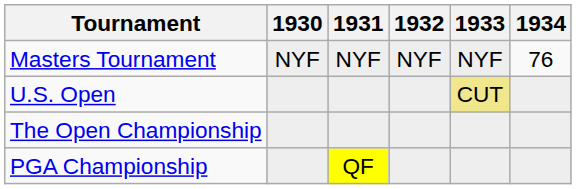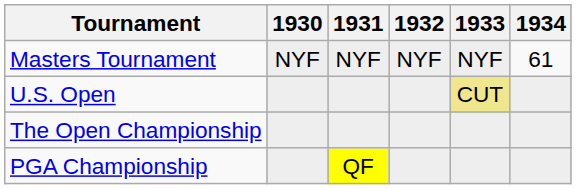 <table class="wikitable" style="font-size:95%;text-align:center;">
 <tr>
 <th>Tournament</th>
 <th>1930</th>
 <th>1931</th>
 <th>1932</th>
 <th>1933</th>
 <th>1934</th>
 </tr>
 <tr>
 <td align=left><a href='#'>Masters Tournament</a></td>
 <td style="background:#eeeeee;">NYF</td>
 <td style="background:#eeeeee;">NYF</td>
 <td style="background:#eeeeee;">NYF</td>
 <td style="background:#eeeeee;">NYF</td>
-<td>76</td>
+<td>61</td>
 </tr>
 <tr>
 <td align=left><a href='#'>U.S. Open</a></td>
 <td style="background:#eeeeee;"></td>
 <td style="background:#eeeeee;"></td>
 <td style="background:#eeeeee;"></td>
 <td style="background: khaki;">CUT</td>
 <td style="background:#eeeeee;"></td>
 </tr>
 <tr>
 <td align=left><a href='#'>The Open Championship</a></td>
 <td style="background:#eeeeee;"></td>
 <td style="background:#eeeeee;"></td>
 <td style="background:#eeeeee;"></td>
 <td style="background:#eeeeee;"></td>
 <td style="background:#eeeeee;"></td>
 </tr>
 <tr>
 <td align=left><a href='#'>PGA Championship</a></td>
 <td style="background:#eeeeee;"></td>
 <td style="background:yellow;">QF</td>
 <td style="background:#eeeeee;"></td>
 <td style="background:#eeeeee;"></td>
 <td style="background:#eeeeee;"></td>
 </tr>
 </table>
